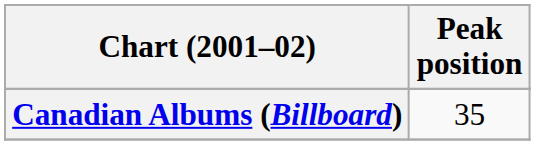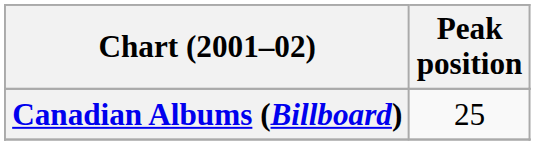 <table class="wikitable sortable plainrowheaders" style="text-align:center">
 <tr>
 <th>Chart (2001–02)</th>
 <th>Peak<br>position</th>
 </tr>
 <tr>
 </tr>
 <tr>
 <th scope="row"><a href='#'>Canadian Albums</a> (<a href='#'><em>Billboard</em></a>)</th>
-<td style="text-align:center;">35</td>
+<td style="text-align:center;">25</td>
 </tr>
 <tr>
 </tr>
 <tr>
 </tr>
 <tr>
 </tr>
 <tr>
 </tr>
 </table>
